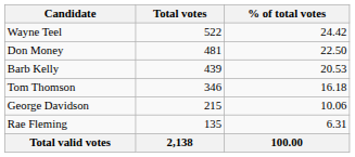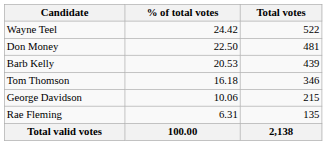 <table style="width:475px;" class="wikitable">
 <tr bgcolor="#EEEEEE">
 <th align="left">Candidate</th>
+<th align="right">% of total votes</th>
 <th align="right">Total votes</th>
-<th align="right">% of total votes</th>
 </tr>
 <tr>
 <td align="left">Wayne Teel</td>
+<td align="right">24.42</td>
 <td align="right">522</td>
-<td align="right">24.42</td>
 </tr>
 <tr>
 <td align="left">Don Money</td>
+<td align="right">22.50</td>
 <td align="right">481</td>
-<td align="right">22.50</td>
 </tr>
 <tr>
 <td align="left">Barb Kelly</td>
+<td align="right">20.53</td>
 <td align="right">439</td>
-<td align="right">20.53</td>
 </tr>
 <tr>
 <td align="left">Tom Thomson</td>
+<td align="right">16.18</td>
 <td align="right">346</td>
-<td align="right">16.18</td>
 </tr>
 <tr>
 <td align="left">George Davidson</td>
+<td align="right">10.06</td>
 <td align="right">215</td>
-<td align="right">10.06</td>
 </tr>
 <tr>
 <td align="left">Rae Fleming</td>
+<td align="right">6.31</td>
 <td align="right">135</td>
-<td align="right">6.31</td>
 </tr>
 <tr bgcolor="#EEEEEE">
 <th align="left">Total valid votes</th>
+<th align="right"><strong>100.00</strong></th>
 <th align="right"><strong>2,138</strong></th>
-<th align="right"><strong>100.00</strong></th>
 </tr>
 </table>
